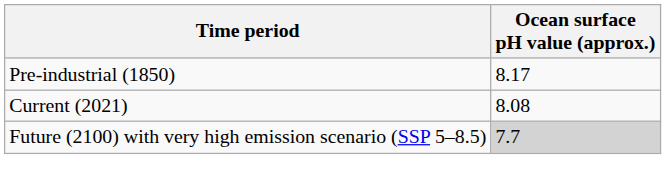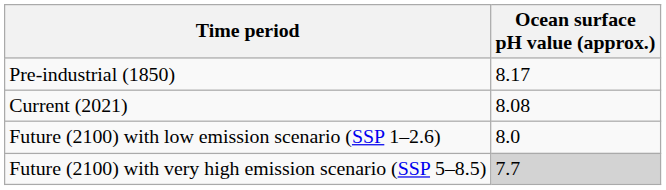 <table class="wikitable">
 <tr>
 <th>Time period</th>
 <th>Ocean surface<br>pH value (approx.)</th>
 </tr>
 <tr>
 <td>Pre-industrial (1850)</td>
 <td>8.17</td>
 </tr>
 <tr>
 <td>Current (2021)</td>
 <td>8.08</td>
 </tr>
 <tr>
+<td>Future (2100) with low emission scenario (<a href='#'>SSP</a> 1–2.6)</td>
+<td>8.0</td>
+</tr>
+<tr>
 <td>Future (2100) with very high emission scenario (<a href='#'>SSP</a> 5–8.5)</td>
 <td style="background: lightgrey;">7.7</td>
 </tr>
 </table>
